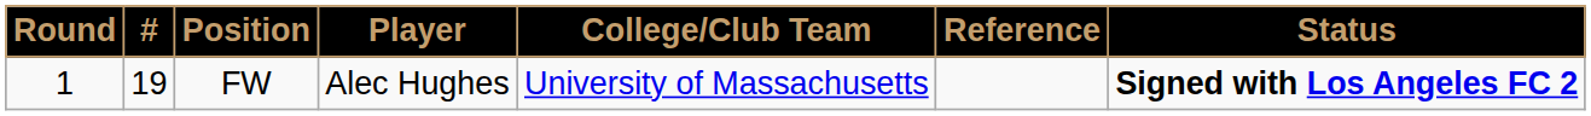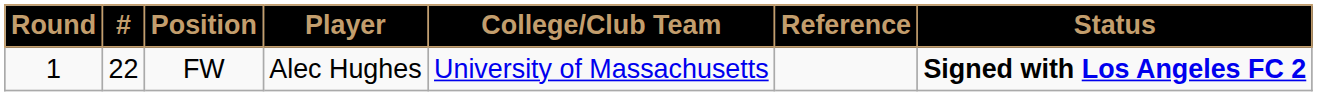 <table class="wikitable">
 <tr>
 <th style="background:#000000; color:#C39E6D; border:1px solid #C39E6D;">Round</th>
 <th style="background:#000000; color:#C39E6D; border:1px solid #C39E6D;">#</th>
 <th style="background:#000000; color:#C39E6D; border:1px solid #C39E6D;">Position</th>
 <th style="background:#000000; color:#C39E6D; border:1px solid #C39E6D;">Player</th>
 <th style="background:#000000; color:#C39E6D; border:1px solid #C39E6D;">College/Club Team</th>
 <th style="background:#000000; color:#C39E6D; border:1px solid #C39E6D;">Reference</th>
 <th style="background:#000000; color:#C39E6D; border:1px solid #C39E6D;">Status</th>
 </tr>
 <tr>
 <td style="text-align:center;">1</td>
-<td style="text-align:center;">19</td>
+<td style="text-align:center;">22</td>
 <td style="text-align:center;">FW</td>
 <td style="text-align:left;"> Alec Hughes</td>
 <td style="text-align:left;"><a href='#'>University of Massachusetts</a></td>
 <td></td>
 <td><strong>Signed with <a href='#'>Los Angeles FC 2</a></strong></td>
 </tr>
 </table>
